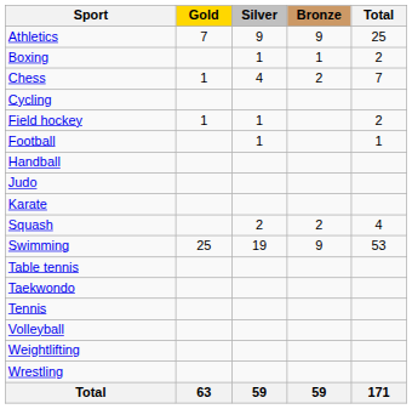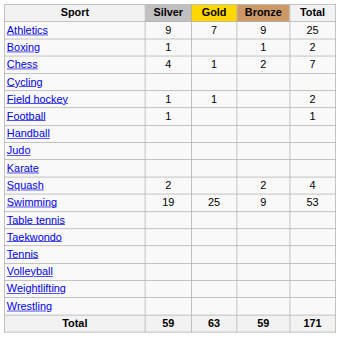 <table class="wikitable sortable" style="text-align:center;">
 <tr>
 <th width=200>Sport</th>
+<td bgcolor=silver width=60><strong>Silver</strong></td>
 <td bgcolor=gold width=60><strong>Gold</strong></td>
-<td bgcolor=silver width=60><strong>Silver</strong></td>
 <td bgcolor=#cc9966 width=70><strong>Bronze</strong></td>
 <th width=60>Total</th>
 </tr>
 <tr>
 <td align=left> <a href='#'>Athletics</a></td>
+<td>9</td>
 <td>7</td>
-<td>9</td>
 <td>9</td>
 <td>25</td>
 </tr>
 <tr>
 <td align=left> <a href='#'>Boxing</a></td>
+<td>1</td>
 <td></td>
-<td>1</td>
 <td>1</td>
 <td>2</td>
 </tr>
 <tr>
 <td align=left> <a href='#'>Chess</a></td>
+<td>4</td>
 <td>1</td>
-<td>4</td>
 <td>2</td>
 <td>7</td>
 </tr>
 <tr>
 <td align=left> <a href='#'>Cycling</a></td>
 <td></td>
 <td></td>
 <td></td>
 <td></td>
 </tr>
 <tr>
 <td align=left> <a href='#'>Field hockey</a></td>
 <td>1</td>
 <td>1</td>
 <td></td>
 <td>2</td>
 </tr>
 <tr>
 <td align=left> <a href='#'>Football</a></td>
+<td>1</td>
 <td></td>
-<td>1</td>
 <td></td>
 <td>1</td>
 </tr>
 <tr>
 <td align=left> <a href='#'>Handball</a></td>
 <td></td>
 <td></td>
 <td></td>
 <td></td>
 </tr>
 <tr>
 <td align=left> <a href='#'>Judo</a></td>
 <td></td>
 <td></td>
 <td></td>
 <td></td>
 </tr>
 <tr>
 <td align=left> <a href='#'>Karate</a></td>
 <td></td>
 <td></td>
 <td></td>
 <td></td>
 </tr>
 <tr>
 <td align=left> <a href='#'>Squash</a></td>
+<td>2</td>
 <td></td>
-<td>2</td>
 <td>2</td>
 <td>4</td>
 </tr>
 <tr>
 <td align=left> <a href='#'>Swimming</a></td>
+<td>19</td>
 <td>25</td>
-<td>19</td>
 <td>9</td>
 <td>53</td>
 </tr>
 <tr>
 <td align=left> <a href='#'>Table tennis</a></td>
 <td></td>
 <td></td>
 <td></td>
 <td></td>
 </tr>
 <tr>
 <td align=left> <a href='#'>Taekwondo</a></td>
 <td></td>
 <td></td>
 <td></td>
 <td></td>
 </tr>
 <tr>
 <td align=left> <a href='#'>Tennis</a></td>
 <td></td>
 <td></td>
 <td></td>
 <td></td>
 </tr>
 <tr>
 <td align=left> <a href='#'>Volleyball</a></td>
 <td></td>
 <td></td>
 <td></td>
 <td></td>
 </tr>
 <tr>
 <td align=left> <a href='#'>Weightlifting</a></td>
 <td></td>
 <td></td>
 <td></td>
 <td></td>
 </tr>
 <tr>
 <td align=left> <a href='#'>Wrestling</a></td>
 <td></td>
 <td></td>
 <td></td>
 <td></td>
 </tr>
 <tr>
 <th>Total</th>
+<th>59</th>
 <th>63</th>
-<th>59</th>
 <th>59</th>
 <th>171</th>
 </tr>
 </table>
